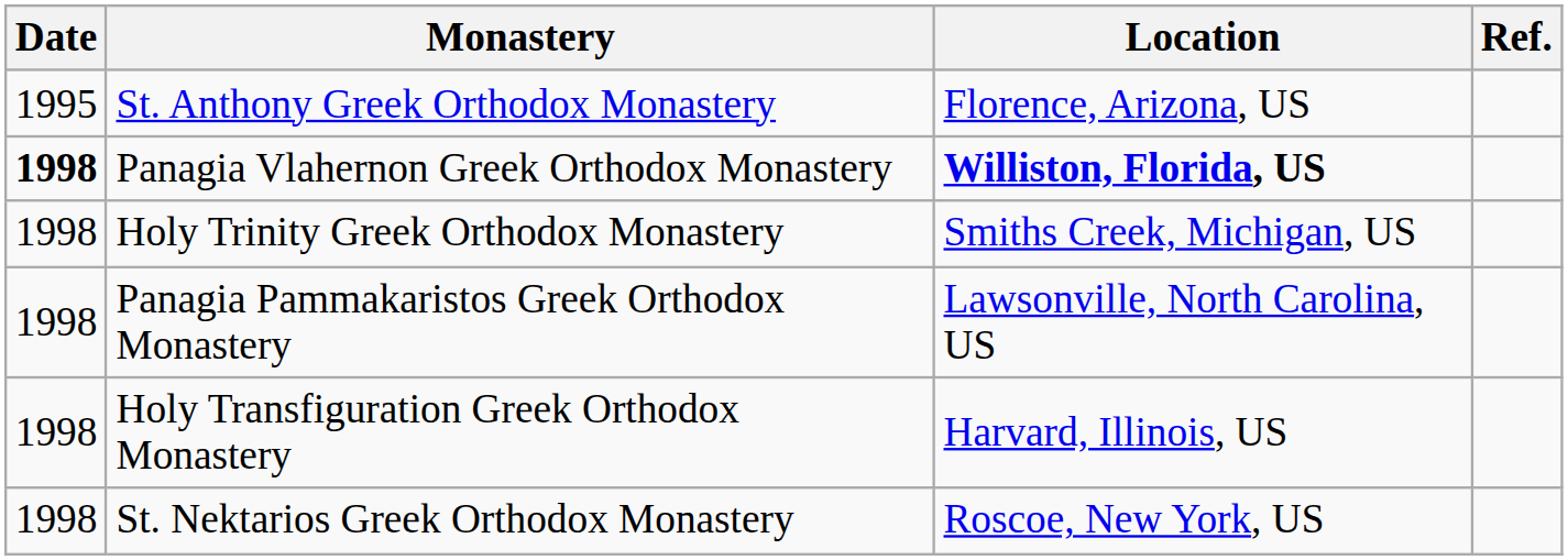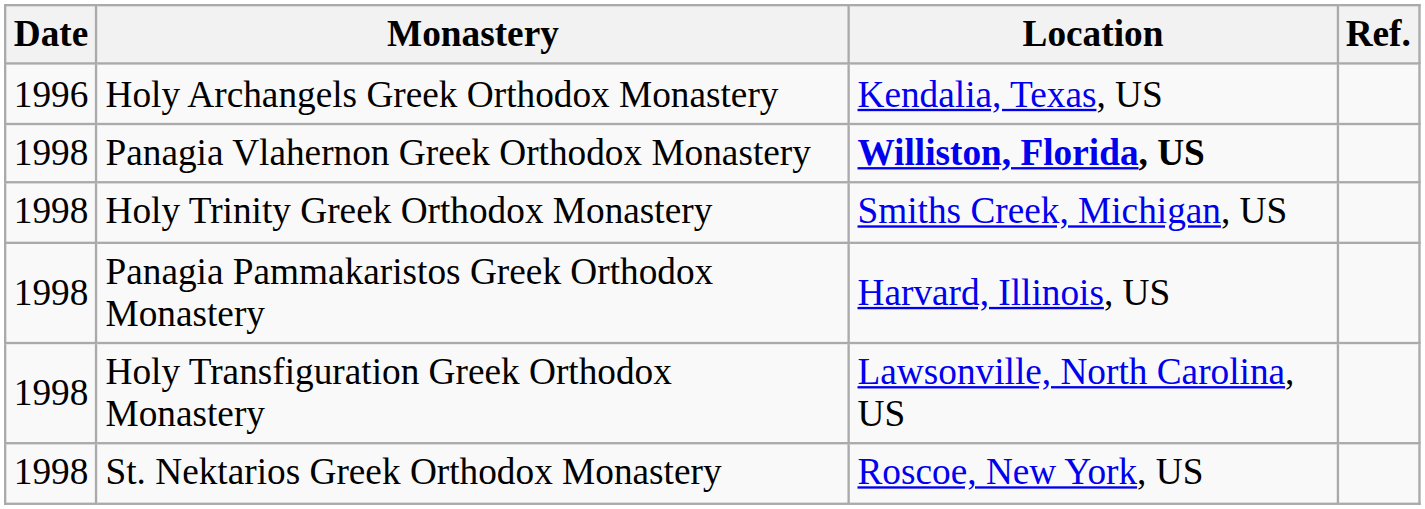 <table class="wikitable sortable" ||>
 <tr>
 <th>Date</th>
 <th>Monastery</th>
 <th>Location</th>
 <th>Ref.</th>
 </tr>
 <tr>
-<td>1995</td>
-<td><a href='#'>St. Anthony Greek Orthodox Monastery</a></td>
-<td><a href='#'>Florence, Arizona</a>, US</td>
+<td>1996</td>
+<td>Holy Archangels Greek Orthodox Monastery</td>
+<td><a href='#'>Kendalia, Texas</a>, US</td>
 <td></td>
 </tr>
 <tr>
-<td><strong>1998</strong></td>
+<td>1998</td>
 <td>Panagia Vlahernon Greek Orthodox Monastery</td>
 <td><strong><a href='#'>Williston, Florida</a>, US</strong></td>
 <td></td>
 </tr>
 <tr>
 <td>1998</td>
 <td>Holy Trinity Greek Orthodox Monastery</td>
 <td><a href='#'>Smiths Creek, Michigan</a>, US</td>
 <td></td>
 </tr>
 <tr>
 <td>1998</td>
 <td>Panagia Pammakaristos Greek Orthodox Monastery</td>
-<td><a href='#'>Lawsonville, North Carolina</a>, US</td>
+<td><a href='#'>Harvard, Illinois</a>, US</td>
 <td></td>
 </tr>
 <tr>
 <td>1998</td>
 <td>Holy Transfiguration Greek Orthodox Monastery</td>
-<td><a href='#'>Harvard, Illinois</a>, US</td>
+<td><a href='#'>Lawsonville, North Carolina</a>, US</td>
 <td></td>
 </tr>
 <tr>
 <td>1998</td>
 <td>St. Nektarios Greek Orthodox Monastery</td>
 <td><a href='#'>Roscoe, New York</a>, US</td>
 <td></td>
 </tr>
 </table>
